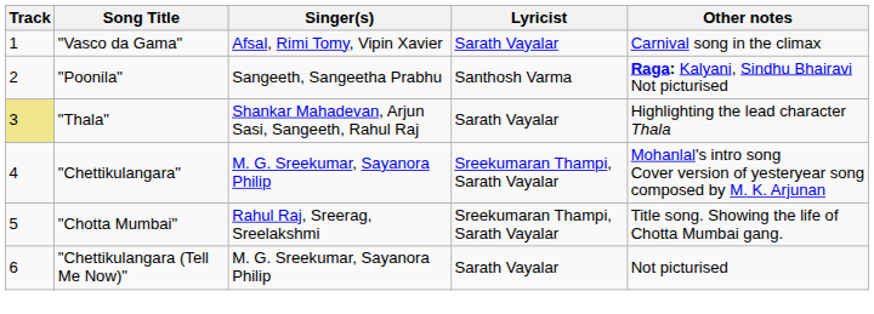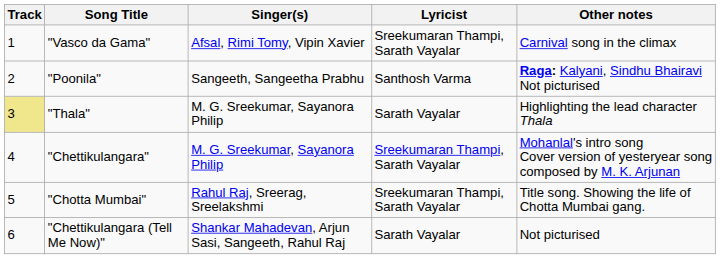 <table class="wikitable">
 <tr>
 <th>Track</th>
 <th>Song Title</th>
 <th>Singer(s)</th>
 <th>Lyricist</th>
 <th>Other notes</th>
 </tr>
 <tr>
 <td>1</td>
 <td>"Vasco da Gama"</td>
 <td><a href='#'>Afsal</a>, <a href='#'>Rimi Tomy</a>, Vipin Xavier</td>
-<td><a href='#'>Sarath Vayalar</a></td>
+<td>Sreekumaran Thampi, Sarath Vayalar</td>
 <td><a href='#'>Carnival</a> song in the climax</td>
 </tr>
 <tr>
 <td>2</td>
 <td>"Poonila"</td>
 <td>Sangeeth, Sangeetha Prabhu</td>
 <td>Santhosh Varma</td>
 <td><strong><a href='#'>Raga</a>:</strong> <a href='#'>Kalyani</a>, <a href='#'>Sindhu Bhairavi</a><br>Not picturised</td>
 </tr>
 <tr>
 <td style="background: khaki;">3</td>
 <td>"Thala"</td>
-<td><a href='#'>Shankar Mahadevan</a>, Arjun Sasi, Sangeeth, Rahul Raj</td>
+<td>M. G. Sreekumar, Sayanora Philip</td>
 <td>Sarath Vayalar</td>
 <td>Highlighting the lead character <em>Thala</em></td>
 </tr>
 <tr>
 <td>4</td>
 <td>"Chettikulangara"</td>
 <td><a href='#'>M. G. Sreekumar</a>, <a href='#'>Sayanora Philip</a></td>
 <td><a href='#'>Sreekumaran Thampi</a>, Sarath Vayalar</td>
 <td><a href='#'>Mohanlal</a>'s intro song<br>Cover version of yesteryear song composed by <a href='#'>M. K. Arjunan</a></td>
 </tr>
 <tr>
 <td>5</td>
 <td>"Chotta Mumbai"</td>
 <td><a href='#'>Rahul Raj</a>, Sreerag, Sreelakshmi</td>
 <td>Sreekumaran Thampi, Sarath Vayalar</td>
 <td>Title song. Showing the life of Chotta Mumbai gang.</td>
 </tr>
 <tr>
 <td>6</td>
 <td>"Chettikulangara (Tell Me Now)"</td>
-<td>M. G. Sreekumar, Sayanora Philip</td>
+<td><a href='#'>Shankar Mahadevan</a>, Arjun Sasi, Sangeeth, Rahul Raj</td>
 <td>Sarath Vayalar</td>
 <td>Not picturised</td>
 </tr>
 </table>
